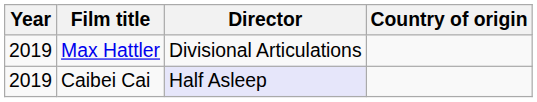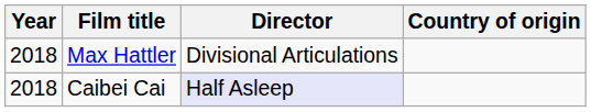 <table class="wikitable sortable">
 <tr>
 <th>Year</th>
 <th>Film title</th>
 <th>Director</th>
 <th>Country of origin</th>
 </tr>
 <tr>
-<td>2019</td>
+<td>2018</td>
 <td><a href='#'>Max Hattler</a></td>
 <td>Divisional Articulations</td>
 <td><br></td>
 </tr>
 <tr>
-<td>2019</td>
+<td>2018</td>
 <td>Caibei Cai</td>
 <td style="background: lavender;">Half Asleep</td>
 <td></td>
 </tr>
 </table>
